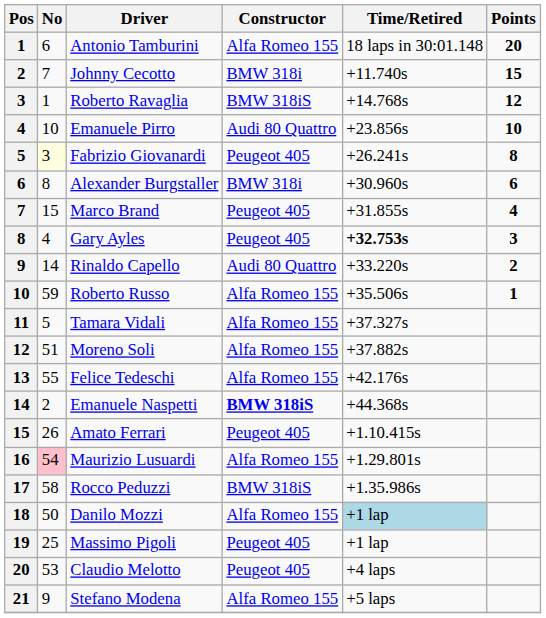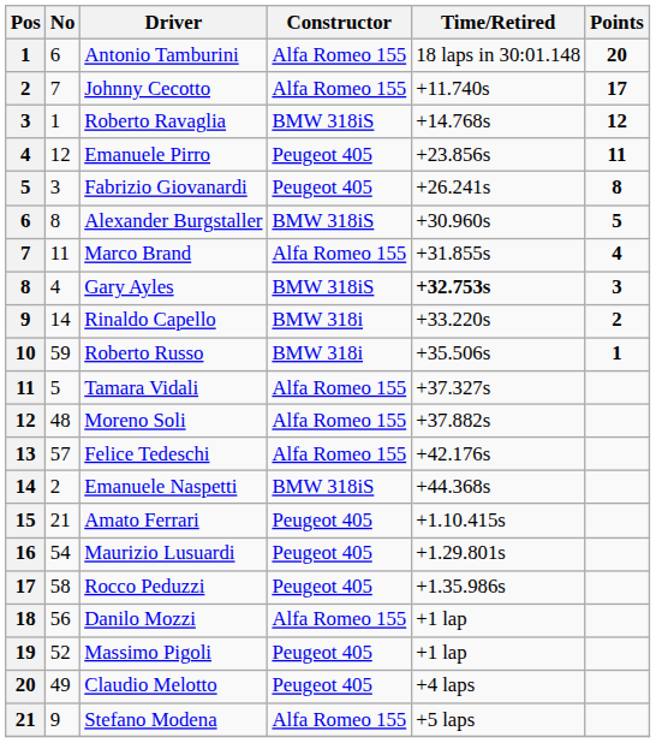 <table class="wikitable" style="font-size: 80%;">
 <tr>
 <th>Pos</th>
 <th>No</th>
 <th>Driver</th>
 <th>Constructor</th>
 <th>Time/Retired</th>
 <th>Points</th>
 </tr>
 <tr>
 <th>1</th>
 <td>6</td>
 <td> <a href='#'>Antonio Tamburini</a></td>
 <td><a href='#'>Alfa Romeo 155</a></td>
 <td>18 laps in 30:01.148</td>
 <td align=center><strong>20</strong></td>
 </tr>
 <tr>
 <th>2</th>
 <td>7</td>
 <td> <a href='#'>Johnny Cecotto</a></td>
-<td><a href='#'>BMW 318i</a></td>
+<td><a href='#'>Alfa Romeo 155</a></td>
 <td>+11.740s</td>
-<td align=center><strong>15</strong></td>
+<td align=center><strong>17</strong></td>
 </tr>
 <tr>
 <th>3</th>
 <td>1</td>
 <td> <a href='#'>Roberto Ravaglia</a></td>
 <td><a href='#'>BMW 318iS</a></td>
 <td>+14.768s</td>
 <td align=center><strong>12</strong></td>
 </tr>
 <tr>
 <th>4</th>
-<td>10</td>
+<td>12</td>
 <td> <a href='#'>Emanuele Pirro</a></td>
-<td><a href='#'>Audi 80 Quattro</a></td>
+<td><a href='#'>Peugeot 405</a></td>
 <td>+23.856s</td>
-<td align=center><strong>10</strong></td>
+<td align=center><strong>11</strong></td>
 </tr>
 <tr>
 <th>5</th>
-<td style="background: lightyellow;">3</td>
+<td>3</td>
 <td> <a href='#'>Fabrizio Giovanardi</a></td>
 <td><a href='#'>Peugeot 405</a></td>
 <td>+26.241s</td>
 <td align=center><strong>8</strong></td>
 </tr>
 <tr>
 <th>6</th>
 <td>8</td>
 <td> <a href='#'> Alexander Burgstaller</a></td>
-<td><a href='#'>BMW 318i</a></td>
+<td><a href='#'>BMW 318iS</a></td>
 <td>+30.960s</td>
-<td align=center><strong>6</strong></td>
+<td align=center><strong>5</strong></td>
 </tr>
 <tr>
 <th>7</th>
-<td>15</td>
+<td>11</td>
 <td> <a href='#'>Marco Brand</a></td>
-<td><a href='#'>Peugeot 405</a></td>
+<td><a href='#'>Alfa Romeo 155</a></td>
 <td>+31.855s</td>
 <td align=center><strong>4</strong></td>
 </tr>
 <tr>
 <th>8</th>
 <td>4</td>
 <td> <a href='#'>Gary Ayles</a></td>
-<td><a href='#'>Peugeot 405</a></td>
+<td><a href='#'>BMW 318iS</a></td>
 <td><strong>+32.753s</strong></td>
 <td align=center><strong>3</strong></td>
 </tr>
 <tr>
 <th>9</th>
 <td>14</td>
 <td> <a href='#'>Rinaldo Capello</a></td>
-<td><a href='#'>Audi 80 Quattro</a></td>
+<td><a href='#'>BMW 318i</a></td>
 <td>+33.220s</td>
 <td align=center><strong>2</strong></td>
 </tr>
 <tr>
 <th>10</th>
 <td>59</td>
 <td> <a href='#'>Roberto Russo</a></td>
-<td><a href='#'>Alfa Romeo 155</a></td>
+<td><a href='#'>BMW 318i</a></td>
 <td>+35.506s</td>
 <td align=center><strong>1</strong></td>
 </tr>
 <tr>
 <th>11</th>
 <td>5</td>
 <td> <a href='#'>Tamara Vidali</a></td>
 <td><a href='#'>Alfa Romeo 155</a></td>
 <td>+37.327s</td>
 <td></td>
 </tr>
 <tr>
 <th>12</th>
-<td>51</td>
+<td>48</td>
 <td> <a href='#'>Moreno Soli</a></td>
 <td><a href='#'>Alfa Romeo 155</a></td>
 <td>+37.882s</td>
 <td></td>
 </tr>
 <tr>
 <th>13</th>
-<td>55</td>
+<td>57</td>
 <td> <a href='#'>Felice Tedeschi</a></td>
 <td><a href='#'>Alfa Romeo 155</a></td>
 <td>+42.176s</td>
 <td></td>
 </tr>
 <tr>
 <th>14</th>
 <td>2</td>
 <td> <a href='#'>Emanuele Naspetti</a></td>
-<td><strong><a href='#'>BMW 318iS</a></strong></td>
+<td><a href='#'>BMW 318iS</a></td>
 <td>+44.368s</td>
 <td></td>
 </tr>
 <tr>
 <th>15</th>
-<td>26</td>
+<td>21</td>
 <td> <a href='#'>Amato Ferrari</a></td>
 <td><a href='#'>Peugeot 405</a></td>
 <td>+1.10.415s</td>
 <td></td>
 </tr>
 <tr>
 <th>16</th>
-<td style="background: pink;">54</td>
+<td>54</td>
 <td> <a href='#'>Maurizio Lusuardi</a></td>
-<td><a href='#'>Alfa Romeo 155</a></td>
+<td><a href='#'>Peugeot 405</a></td>
 <td>+1.29.801s</td>
 <td></td>
 </tr>
 <tr>
 <th>17</th>
 <td>58</td>
 <td> <a href='#'>Rocco Peduzzi</a></td>
-<td><a href='#'>BMW 318iS</a></td>
+<td><a href='#'>Peugeot 405</a></td>
 <td>+1.35.986s</td>
 <td></td>
 </tr>
 <tr>
 <th>18</th>
-<td>50</td>
+<td>56</td>
 <td> <a href='#'>Danilo Mozzi</a></td>
 <td><a href='#'>Alfa Romeo 155</a></td>
-<td style="background: lightblue;">+1 lap</td>
+<td>+1 lap</td>
 <td></td>
 </tr>
 <tr>
 <th>19</th>
-<td>25</td>
+<td>52</td>
 <td> <a href='#'>Massimo Pigoli</a></td>
 <td><a href='#'>Peugeot 405</a></td>
 <td>+1 lap</td>
 <td></td>
 </tr>
 <tr>
 <th>20</th>
-<td>53</td>
+<td>49</td>
 <td> <a href='#'>Claudio Melotto</a></td>
 <td><a href='#'>Peugeot 405</a></td>
 <td>+4 laps</td>
 <td></td>
 </tr>
 <tr>
 <th>21</th>
 <td>9</td>
 <td> <a href='#'>Stefano Modena</a></td>
 <td><a href='#'>Alfa Romeo 155</a></td>
 <td>+5 laps</td>
 <td></td>
 </tr>
 <tr>
 </tr>
 </table>
